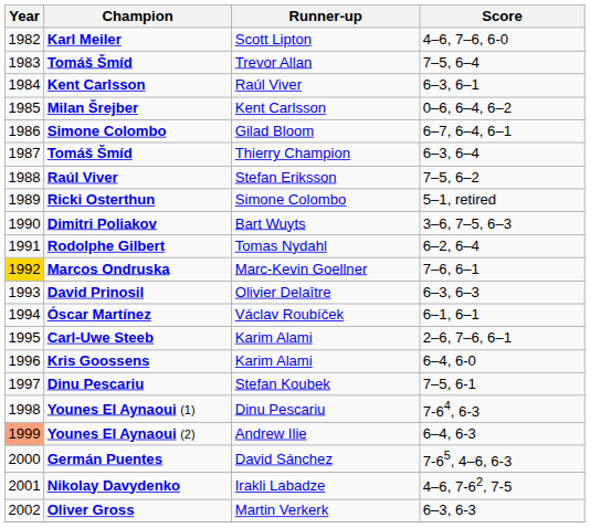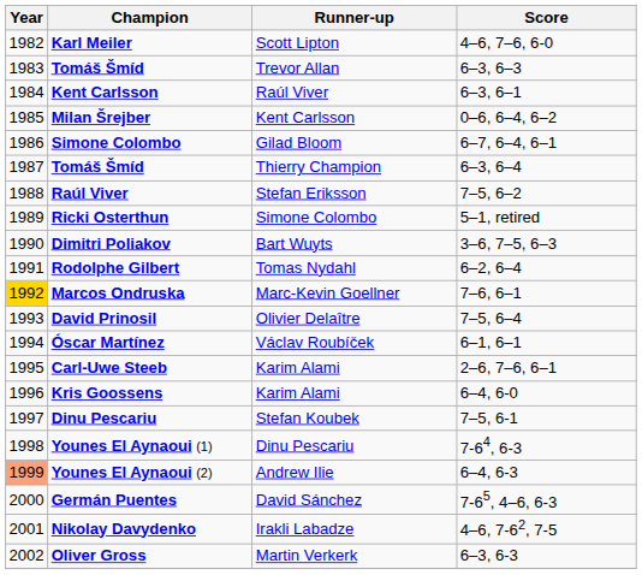 <table class="wikitable">
 <tr>
 <th>Year</th>
 <th width="200">Champion</th>
 <th width="200">Runner-up</th>
 <th width="175">Score</th>
 </tr>
 <tr>
 <td>1982</td>
 <td> <strong><a href='#'>Karl Meiler</a></strong></td>
 <td> <a href='#'>Scott Lipton</a></td>
 <td>4–6, 7–6, 6-0</td>
 </tr>
 <tr>
 <td>1983</td>
 <td> <strong><a href='#'>Tomáš Šmíd</a></strong></td>
 <td> <a href='#'>Trevor Allan</a></td>
-<td>7–5, 6–4</td>
+<td>6–3, 6–3</td>
 </tr>
 <tr>
 <td>1984</td>
 <td> <strong><a href='#'>Kent Carlsson</a></strong></td>
 <td> <a href='#'>Raúl Viver</a></td>
 <td>6–3, 6–1</td>
 </tr>
 <tr>
 <td>1985</td>
 <td> <strong><a href='#'>Milan Šrejber</a></strong></td>
 <td> <a href='#'>Kent Carlsson</a></td>
 <td>0–6, 6–4, 6–2</td>
 </tr>
 <tr>
 <td>1986</td>
 <td> <strong><a href='#'>Simone Colombo</a></strong></td>
 <td> <a href='#'>Gilad Bloom</a></td>
 <td>6–7, 6–4, 6–1</td>
 </tr>
 <tr>
 <td>1987</td>
 <td> <strong><a href='#'>Tomáš Šmíd</a></strong></td>
 <td> <a href='#'>Thierry Champion</a></td>
 <td>6–3, 6–4</td>
 </tr>
 <tr>
 <td>1988</td>
 <td> <strong><a href='#'>Raúl Viver</a></strong></td>
 <td> <a href='#'>Stefan Eriksson</a></td>
 <td>7–5, 6–2</td>
 </tr>
 <tr>
 <td>1989</td>
 <td> <strong><a href='#'>Ricki Osterthun</a></strong></td>
 <td> <a href='#'>Simone Colombo</a></td>
 <td>5–1, retired</td>
 </tr>
 <tr>
 <td>1990</td>
 <td> <strong><a href='#'>Dimitri Poliakov</a></strong></td>
 <td> <a href='#'>Bart Wuyts</a></td>
 <td>3–6, 7–5, 6–3</td>
 </tr>
 <tr>
 <td>1991</td>
 <td> <strong><a href='#'>Rodolphe Gilbert</a></strong></td>
 <td> <a href='#'>Tomas Nydahl</a></td>
 <td>6–2, 6–4</td>
 </tr>
 <tr>
 <td style="background: gold;">1992</td>
 <td> <strong><a href='#'>Marcos Ondruska</a></strong></td>
 <td> <a href='#'>Marc-Kevin Goellner</a></td>
 <td>7–6, 6–1</td>
 </tr>
 <tr>
 <td>1993</td>
 <td> <strong><a href='#'>David Prinosil</a></strong></td>
 <td> <a href='#'>Olivier Delaître</a></td>
-<td>6–3, 6–3</td>
+<td>7–5, 6–4</td>
 </tr>
 <tr>
 <td>1994</td>
 <td> <strong><a href='#'>Óscar Martínez</a></strong></td>
 <td> <a href='#'>Václav Roubíček</a></td>
 <td>6–1, 6–1</td>
 </tr>
 <tr>
 <td>1995</td>
 <td> <strong><a href='#'>Carl-Uwe Steeb</a></strong></td>
 <td> <a href='#'>Karim Alami</a></td>
 <td>2–6, 7–6, 6–1</td>
 </tr>
 <tr>
 <td>1996</td>
 <td> <strong><a href='#'>Kris Goossens</a></strong></td>
 <td> <a href='#'>Karim Alami</a></td>
 <td>6–4, 6-0</td>
 </tr>
 <tr>
 <td>1997</td>
 <td> <strong><a href='#'>Dinu Pescariu</a></strong></td>
 <td> <a href='#'>Stefan Koubek</a></td>
 <td>7–5, 6-1</td>
 </tr>
 <tr>
 <td>1998</td>
 <td> <strong><a href='#'>Younes El Aynaoui</a></strong> <small>(1)</small></td>
 <td> <a href='#'>Dinu Pescariu</a></td>
 <td>7-6<sup>4</sup>, 6-3</td>
 </tr>
 <tr>
 <td style="background: lightsalmon;">1999</td>
 <td> <strong><a href='#'>Younes El Aynaoui</a></strong> <small>(2)</small></td>
 <td> <a href='#'>Andrew Ilie</a></td>
 <td>6–4, 6-3</td>
 </tr>
 <tr>
 <td>2000</td>
 <td> <strong><a href='#'>Germán Puentes</a></strong></td>
 <td> <a href='#'>David Sánchez</a></td>
 <td>7-6<sup>5</sup>, 4–6, 6-3</td>
 </tr>
 <tr>
 <td>2001</td>
 <td> <strong><a href='#'>Nikolay Davydenko</a></strong></td>
 <td> <a href='#'>Irakli Labadze</a></td>
 <td>4–6, 7-6<sup>2</sup>, 7-5</td>
 </tr>
 <tr>
 <td>2002</td>
 <td> <strong><a href='#'>Oliver Gross</a></strong></td>
 <td> <a href='#'>Martin Verkerk</a></td>
 <td>6–3, 6-3</td>
 </tr>
 <tr>
 </tr>
 </table>
